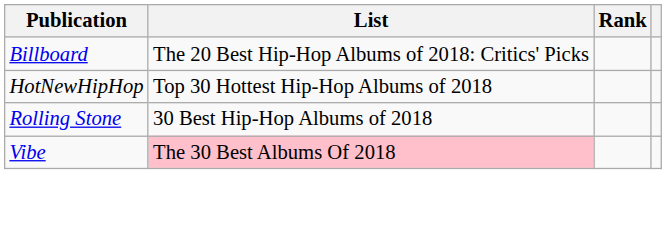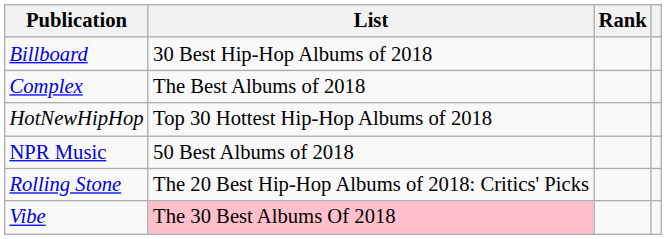 <table class="sortable wikitable">
 <tr>
 <th>Publication</th>
 <th>List</th>
 <th>Rank</th>
 <th class="unsortable"></th>
 </tr>
 <tr>
 <td><em><a href='#'>Billboard</a></em></td>
-<td>The 20 Best Hip-Hop Albums of 2018: Critics' Picks</td>
+<td>30 Best Hip-Hop Albums of 2018</td>
+<td></td>
+<td></td>
+</tr>
+<tr>
+<td><em><a href='#'>Complex</a></em></td>
+<td>The Best Albums of 2018</td>
 <td></td>
 <td></td>
 </tr>
 <tr>
 <td><em>HotNewHipHop</em></td>
 <td>Top 30 Hottest Hip-Hop Albums of 2018</td>
 <td></td>
 <td></td>
 </tr>
 <tr>
+<td><a href='#'>NPR Music</a></td>
+<td>50 Best Albums of 2018</td>
+<td></td>
+<td></td>
+</tr>
+<tr>
 <td><em><a href='#'>Rolling Stone</a></em></td>
-<td>30 Best Hip-Hop Albums of 2018</td>
+<td>The 20 Best Hip-Hop Albums of 2018: Critics' Picks</td>
 <td></td>
 <td></td>
 </tr>
 <tr>
 <td><em><a href='#'>Vibe</a></em></td>
 <td style="background: pink;">The 30 Best Albums Of 2018</td>
 <td></td>
 <td></td>
 </tr>
 </table>
